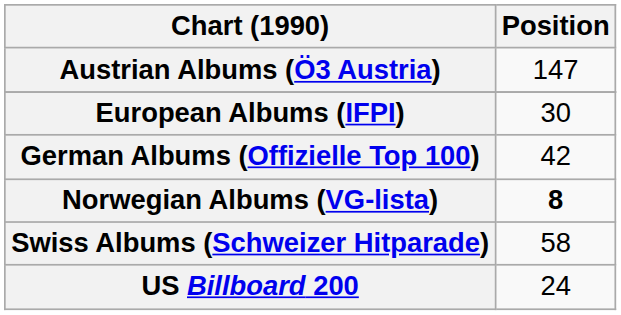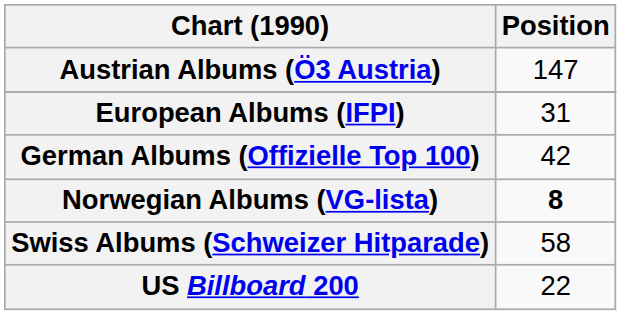 <table class="wikitable sortable plainrowheaders">
 <tr>
 <th>Chart (1990)</th>
 <th>Position</th>
 </tr>
 <tr>
 <th scope="row">Austrian Albums (<a href='#'>Ö3 Austria</a>)</th>
 <td align="center">147</td>
 </tr>
 <tr>
 </tr>
 <tr>
 <th scope="row">European Albums (<a href='#'>IFPI</a>)</th>
-<td align="center">30</td>
+<td align="center">31</td>
 </tr>
 <tr>
 <th scope="row">German Albums (<a href='#'>Offizielle Top 100</a>)</th>
 <td align="center">42</td>
 </tr>
 <tr>
 <th scope="row">Norwegian Albums (<a href='#'>VG-lista</a>)</th>
 <td align="center"><strong>8</strong></td>
 </tr>
 <tr>
 <th scope="row">Swiss Albums (<a href='#'>Schweizer Hitparade</a>)</th>
 <td align="center">58</td>
 </tr>
 <tr>
 <th scope="row">US <a href='#'><em>Billboard</em> 200</a></th>
-<td align="center">24</td>
+<td align="center">22</td>
 </tr>
 </table>
